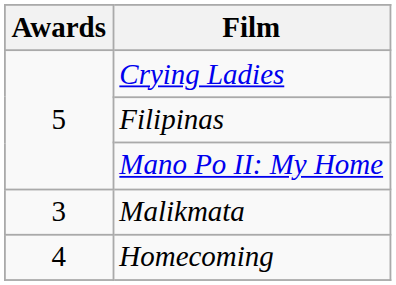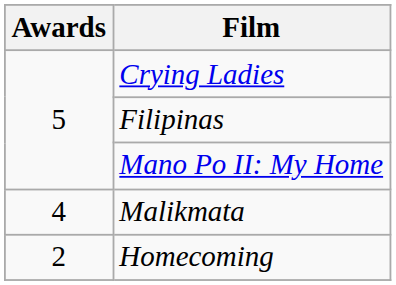 <table class="wikitable" style="text-align:center">
 <tr>
 <th scope="col">Awards</th>
 <th scope="col">Film</th>
 </tr>
 <tr>
 <td rowspan=3>5</td>
 <td align=left><em><a href='#'>Crying Ladies</a></em></td>
 </tr>
 <tr>
 <td align=left><em>Filipinas</em></td>
 </tr>
 <tr>
 <td align=left><em><a href='#'>Mano Po II: My Home</a></em></td>
 </tr>
 <tr>
-<td>3</td>
+<td>4</td>
 <td align=left><em>Malikmata</em></td>
 </tr>
 <tr>
-<td>4</td>
+<td>2</td>
 <td align=left><em>Homecoming</em></td>
 </tr>
 </table>
